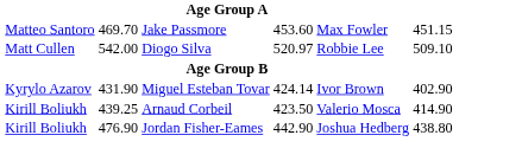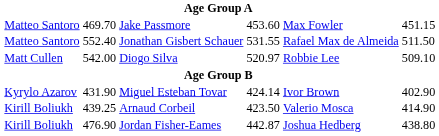 <table>
 <tr>
 <th colspan=7>Age Group A</th>
 </tr>
 <tr>
 <td></td>
 <td><a href='#'>Matteo Santoro</a><br></td>
 <td>469.70</td>
 <td><a href='#'>Jake Passmore</a><br></td>
 <td>453.60</td>
 <td><a href='#'>Max Fowler</a><br></td>
 <td>451.15</td>
+</tr>
+<tr>
+<td></td>
+<td><a href='#'>Matteo Santoro</a><br></td>
+<td>552.40</td>
+<td><a href='#'>Jonathan Gisbert Schauer</a><br></td>
+<td>531.55</td>
+<td><a href='#'>Rafael Max de Almeida</a><br></td>
+<td>511.50</td>
 </tr>
 <tr>
 <td></td>
 <td><a href='#'>Matt Cullen</a><br></td>
 <td>542.00</td>
 <td><a href='#'>Diogo Silva</a><br></td>
 <td>520.97</td>
 <td><a href='#'>Robbie Lee</a><br></td>
 <td>509.10</td>
 </tr>
 <tr>
 <th colspan=7>Age Group B</th>
 </tr>
 <tr>
 <td></td>
 <td><a href='#'>Kyrylo Azarov</a><br></td>
 <td>431.90</td>
 <td><a href='#'>Miguel Esteban Tovar</a><br></td>
 <td>424.14</td>
 <td><a href='#'>Ivor Brown</a><br></td>
 <td>402.90</td>
 </tr>
 <tr>
 <td></td>
 <td><a href='#'>Kirill Boliukh</a><br></td>
 <td>439.25</td>
 <td><a href='#'>Arnaud Corbeil</a><br></td>
 <td>423.50</td>
 <td><a href='#'>Valerio Mosca</a><br></td>
 <td>414.90</td>
 </tr>
 <tr>
 <td></td>
 <td><a href='#'>Kirill Boliukh</a><br></td>
 <td>476.90</td>
 <td><a href='#'>Jordan Fisher-Eames</a><br></td>
-<td>442.90</td>
+<td>442.87</td>
 <td><a href='#'>Joshua Hedberg</a><br></td>
 <td>438.80</td>
 </tr>
 </table>
